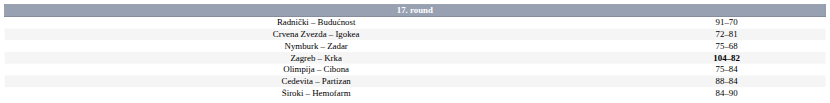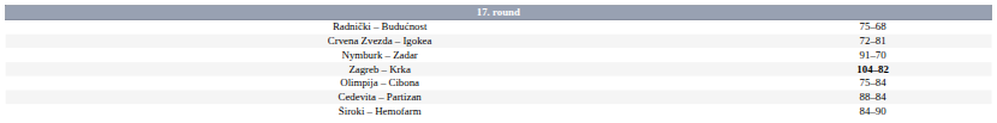 <table border=0 cellspacing=0 cellpadding=1em style="font-size: 85%; border-collapse: collapse;" width=100%>
 <tr>
 <td colspan=5 bgcolor=#98A1B2 style="border:1px solid #7A8392; text-align:center; color:#FFFFFF;"><strong>17. round</strong></td>
 </tr>
 <tr align=center bgcolor=#FFFFFF>
 <td>Radnički – Budućnost</td>
-<td>91–70</td>
+<td>75–68</td>
 </tr>
 <tr align=center bgcolor=#f5f5f5>
 <td>Crvena Zvezda – Igokea</td>
 <td>72–81</td>
 </tr>
 <tr align=center bgcolor=#FFFFFF>
 <td>Nymburk – Zadar</td>
-<td>75–68</td>
+<td>91–70</td>
 </tr>
 <tr align=center bgcolor=#f5f5f5>
 <td>Zagreb – Krka</td>
 <td><strong>104–82</strong></td>
 </tr>
 <tr align=center bgcolor=#FFFFFF>
 <td>Olimpija – Cibona</td>
 <td>75–84</td>
 </tr>
 <tr align=center bgcolor=#f5f5f5>
 <td>Cedevita – Partizan</td>
 <td>88–84</td>
 </tr>
 <tr align=center bgcolor=#FFFFFF>
 <td>Široki – Hemofarm</td>
 <td>84–90</td>
 </tr>
 </table>
